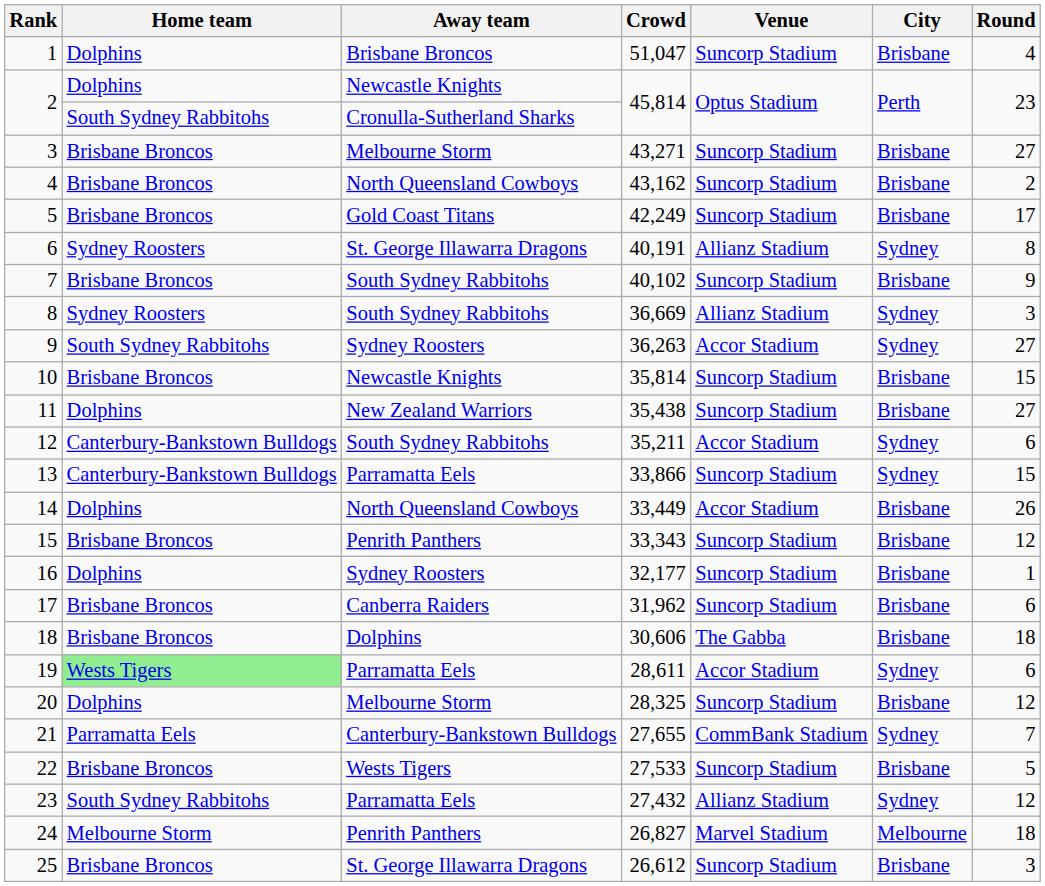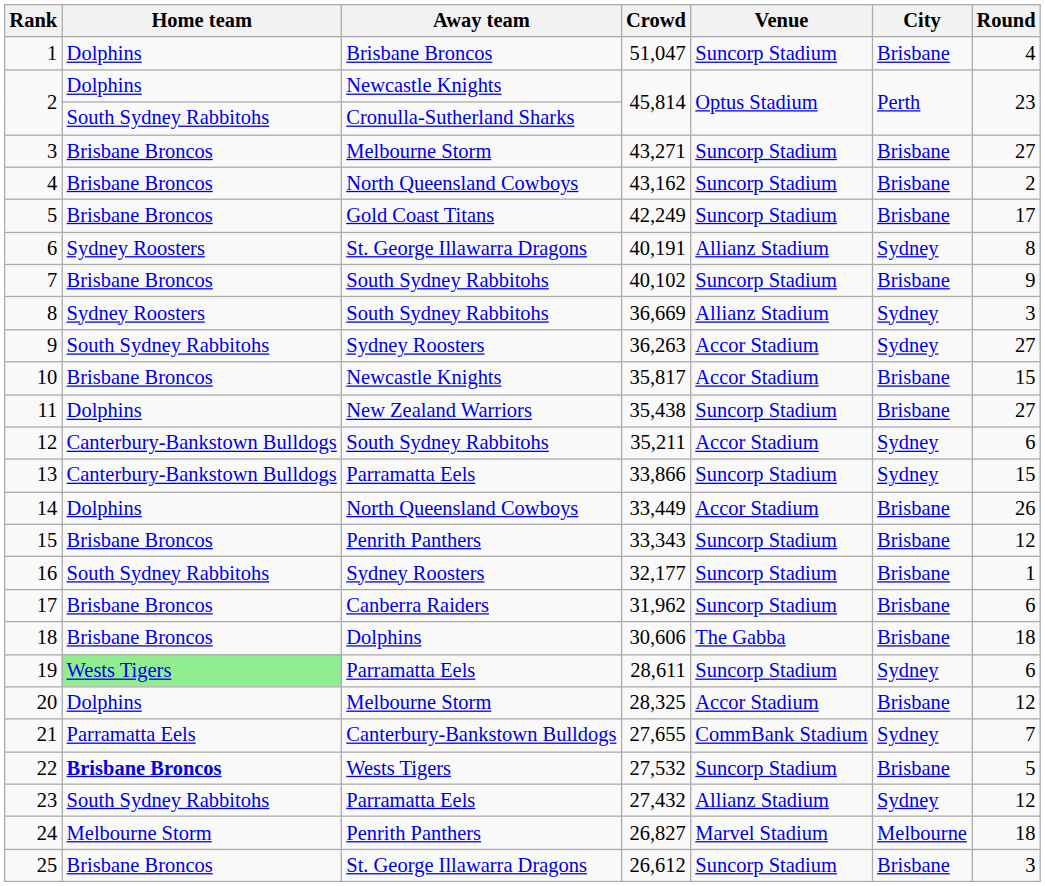 <table class="wikitable sortable">
 <tr>
 <th>Rank</th>
 <th>Home team</th>
 <th>Away team</th>
 <th>Crowd</th>
 <th>Venue</th>
 <th>City</th>
 <th>Round</th>
 </tr>
 <tr>
 <td style="text-align:right">1</td>
 <td><a href='#'>Dolphins</a></td>
 <td><a href='#'>Brisbane Broncos</a></td>
 <td style="text-align:right">51,047</td>
 <td><a href='#'>Suncorp Stadium</a></td>
 <td><a href='#'>Brisbane</a></td>
 <td style="text-align:right">4</td>
 </tr>
 <tr>
 <td rowspan="2" style="text-align:right">2</td>
 <td><a href='#'>Dolphins</a></td>
 <td><a href='#'>Newcastle Knights</a></td>
 <td rowspan="2" style="text-align:right">45,814</td>
 <td rowspan="2"><a href='#'>Optus Stadium</a></td>
 <td rowspan="2"><a href='#'>Perth</a></td>
 <td rowspan="2" style="text-align:right">23</td>
 </tr>
 <tr>
 <td><a href='#'>South Sydney Rabbitohs</a></td>
 <td><a href='#'>Cronulla-Sutherland Sharks</a></td>
 </tr>
 <tr>
 <td style="text-align:right">3</td>
 <td><a href='#'>Brisbane Broncos</a></td>
 <td><a href='#'>Melbourne Storm</a></td>
 <td style="text-align:right">43,271</td>
 <td><a href='#'>Suncorp Stadium</a></td>
 <td><a href='#'>Brisbane</a></td>
 <td style="text-align:right">27</td>
 </tr>
 <tr>
 <td style="text-align:right">4</td>
 <td><a href='#'>Brisbane Broncos</a></td>
 <td><a href='#'>North Queensland Cowboys</a></td>
 <td style="text-align:right">43,162</td>
 <td><a href='#'>Suncorp Stadium</a></td>
 <td><a href='#'>Brisbane</a></td>
 <td style="text-align:right">2</td>
 </tr>
 <tr>
 <td style="text-align:right">5</td>
 <td><a href='#'>Brisbane Broncos</a></td>
 <td><a href='#'>Gold Coast Titans</a></td>
 <td style="text-align:right">42,249</td>
 <td><a href='#'>Suncorp Stadium</a></td>
 <td><a href='#'>Brisbane</a></td>
 <td style="text-align:right">17</td>
 </tr>
 <tr>
 <td style="text-align:right">6</td>
 <td><a href='#'>Sydney Roosters</a></td>
 <td><a href='#'>St. George Illawarra Dragons</a></td>
 <td style="text-align:right">40,191</td>
 <td><a href='#'>Allianz Stadium</a></td>
 <td><a href='#'>Sydney</a></td>
 <td style="text-align:right">8</td>
 </tr>
 <tr>
 <td style="text-align:right">7</td>
 <td><a href='#'>Brisbane Broncos</a></td>
 <td><a href='#'>South Sydney Rabbitohs</a></td>
 <td style="text-align:right">40,102</td>
 <td><a href='#'>Suncorp Stadium</a></td>
 <td><a href='#'>Brisbane</a></td>
 <td style="text-align:right">9</td>
 </tr>
 <tr>
 <td style="text-align:right">8</td>
 <td><a href='#'>Sydney Roosters</a></td>
 <td><a href='#'>South Sydney Rabbitohs</a></td>
 <td style="text-align:right">36,669</td>
 <td><a href='#'>Allianz Stadium</a></td>
 <td><a href='#'>Sydney</a></td>
 <td style="text-align:right">3</td>
 </tr>
 <tr>
 <td style="text-align:right">9</td>
 <td><a href='#'>South Sydney Rabbitohs</a></td>
 <td><a href='#'>Sydney Roosters</a></td>
 <td style="text-align:right">36,263</td>
 <td><a href='#'>Accor Stadium</a></td>
 <td><a href='#'>Sydney</a></td>
 <td style="text-align:right">27</td>
 </tr>
 <tr>
 <td style="text-align:right">10</td>
 <td><a href='#'>Brisbane Broncos</a></td>
 <td><a href='#'>Newcastle Knights</a></td>
-<td style="text-align:right">35,814</td>
-<td><a href='#'>Suncorp Stadium</a></td>
+<td style="text-align:right">35,817</td>
+<td><a href='#'>Accor Stadium</a></td>
 <td><a href='#'>Brisbane</a></td>
 <td style="text-align:right">15</td>
 </tr>
 <tr>
 <td style="text-align:right">11</td>
 <td><a href='#'>Dolphins</a></td>
 <td><a href='#'>New Zealand Warriors</a></td>
 <td style="text-align:right">35,438</td>
 <td><a href='#'>Suncorp Stadium</a></td>
 <td><a href='#'>Brisbane</a></td>
 <td style="text-align:right">27</td>
 </tr>
 <tr>
 <td style="text-align:right">12</td>
 <td><a href='#'>Canterbury-Bankstown Bulldogs</a></td>
 <td><a href='#'>South Sydney Rabbitohs</a></td>
 <td style="text-align:right">35,211</td>
 <td><a href='#'>Accor Stadium</a></td>
 <td><a href='#'>Sydney</a></td>
 <td style="text-align:right">6</td>
 </tr>
 <tr>
 <td style="text-align:right">13</td>
 <td><a href='#'>Canterbury-Bankstown Bulldogs</a></td>
 <td><a href='#'>Parramatta Eels</a></td>
 <td style="text-align:right">33,866</td>
 <td><a href='#'>Suncorp Stadium</a></td>
 <td><a href='#'>Sydney</a></td>
 <td style="text-align:right">15</td>
 </tr>
 <tr>
 <td style="text-align:right">14</td>
 <td><a href='#'>Dolphins</a></td>
 <td><a href='#'>North Queensland Cowboys</a></td>
 <td style="text-align:right">33,449</td>
 <td><a href='#'>Accor Stadium</a></td>
 <td><a href='#'>Brisbane</a></td>
 <td style="text-align:right">26</td>
 </tr>
 <tr>
 <td style="text-align:right">15</td>
 <td><a href='#'>Brisbane Broncos</a></td>
 <td><a href='#'>Penrith Panthers</a></td>
 <td style="text-align:right">33,343</td>
 <td><a href='#'>Suncorp Stadium</a></td>
 <td><a href='#'>Brisbane</a></td>
 <td style="text-align:right">12</td>
 </tr>
 <tr>
 <td style="text-align:right">16</td>
-<td><a href='#'>Dolphins</a></td>
+<td><a href='#'>South Sydney Rabbitohs</a></td>
 <td><a href='#'>Sydney Roosters</a></td>
 <td style="text-align:right">32,177</td>
 <td><a href='#'>Suncorp Stadium</a></td>
 <td><a href='#'>Brisbane</a></td>
 <td style="text-align:right">1</td>
 </tr>
 <tr>
 <td style="text-align:right">17</td>
 <td><a href='#'>Brisbane Broncos</a></td>
 <td><a href='#'>Canberra Raiders</a></td>
 <td style="text-align:right">31,962</td>
 <td><a href='#'>Suncorp Stadium</a></td>
 <td><a href='#'>Brisbane</a></td>
 <td style="text-align:right">6</td>
 </tr>
 <tr>
 <td style="text-align:right">18</td>
 <td><a href='#'>Brisbane Broncos</a></td>
 <td><a href='#'>Dolphins</a></td>
 <td style="text-align:right">30,606</td>
 <td><a href='#'>The Gabba</a></td>
 <td><a href='#'>Brisbane</a></td>
 <td style="text-align:right">18</td>
 </tr>
 <tr>
 <td style="text-align:right">19</td>
 <td style="background: lightgreen;"><a href='#'>Wests Tigers</a></td>
 <td><a href='#'>Parramatta Eels</a></td>
 <td style="text-align:right">28,611</td>
-<td><a href='#'>Accor Stadium</a></td>
+<td><a href='#'>Suncorp Stadium</a></td>
 <td><a href='#'>Sydney</a></td>
 <td style="text-align:right">6</td>
 </tr>
 <tr>
 <td style="text-align:right">20</td>
 <td><a href='#'>Dolphins</a></td>
 <td><a href='#'>Melbourne Storm</a></td>
 <td style="text-align:right">28,325</td>
-<td><a href='#'>Suncorp Stadium</a></td>
+<td><a href='#'>Accor Stadium</a></td>
 <td><a href='#'>Brisbane</a></td>
 <td style="text-align:right">12</td>
 </tr>
 <tr>
 <td style="text-align:right">21</td>
 <td><a href='#'>Parramatta Eels</a></td>
 <td><a href='#'>Canterbury-Bankstown Bulldogs</a></td>
 <td style="text-align:right">27,655</td>
 <td><a href='#'>CommBank Stadium</a></td>
 <td><a href='#'>Sydney</a></td>
 <td style="text-align:right">7</td>
 </tr>
 <tr>
 <td style="text-align:right">22</td>
-<td><a href='#'>Brisbane Broncos</a></td>
+<td><strong><a href='#'>Brisbane Broncos</a></strong></td>
 <td><a href='#'>Wests Tigers</a></td>
-<td style="text-align:right">27,533</td>
+<td style="text-align:right">27,532</td>
 <td><a href='#'>Suncorp Stadium</a></td>
 <td><a href='#'>Brisbane</a></td>
 <td style="text-align:right">5</td>
 </tr>
 <tr>
 <td style="text-align:right">23</td>
 <td><a href='#'>South Sydney Rabbitohs</a></td>
 <td><a href='#'>Parramatta Eels</a></td>
 <td style="text-align:right">27,432</td>
 <td><a href='#'>Allianz Stadium</a></td>
 <td><a href='#'>Sydney</a></td>
 <td style="text-align:right">12</td>
 </tr>
 <tr>
 <td style="text-align:right">24</td>
 <td><a href='#'>Melbourne Storm</a></td>
 <td><a href='#'>Penrith Panthers</a></td>
 <td style="text-align:right">26,827</td>
 <td><a href='#'>Marvel Stadium</a></td>
 <td><a href='#'>Melbourne</a></td>
 <td style="text-align:right">18</td>
 </tr>
 <tr>
 <td style="text-align:right">25</td>
 <td><a href='#'>Brisbane Broncos</a></td>
 <td><a href='#'>St. George Illawarra Dragons</a></td>
 <td style="text-align:right">26,612</td>
 <td><a href='#'>Suncorp Stadium</a></td>
 <td><a href='#'>Brisbane</a></td>
 <td style="text-align:right">3</td>
 </tr>
 </table>
